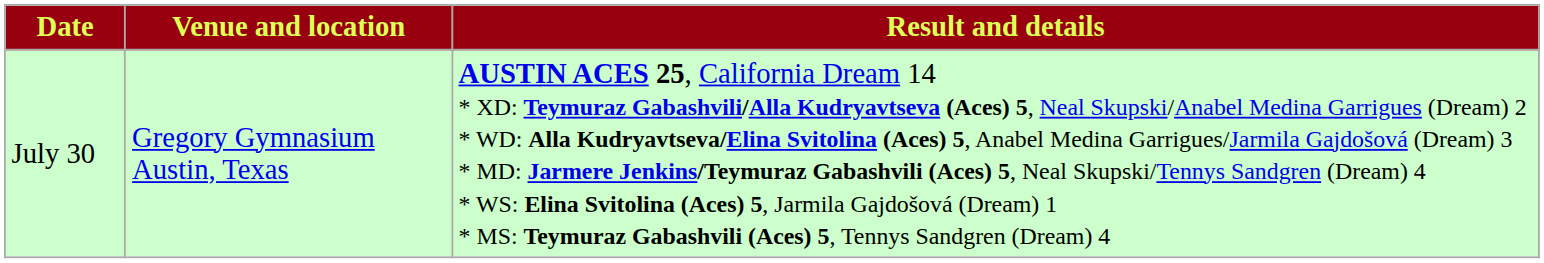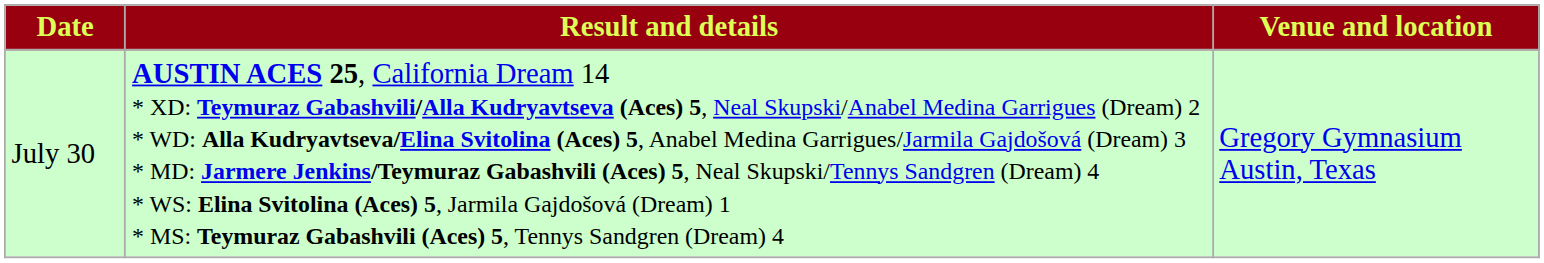 <table class="wikitable" style="text-align:left">
 <tr>
 <th style="background:#98000F; color:#DDFF55" width="60px">Date</th>
+<th style="background:#98000F; color:#DDFF55" width="600px">Result and details</th>
 <th style="background:#98000F; color:#DDFF55" width="175px">Venue and location</th>
-<th style="background:#98000F; color:#DDFF55" width="600px">Result and details</th>
 </tr>
 <tr bgcolor="CCFFCC">
 <td>July 30</td>
+<td><strong><a href='#'>AUSTIN ACES</a> 25</strong>, <a href='#'>California Dream</a> 14<br><small>* XD: <strong><a href='#'>Teymuraz Gabashvili</a>/<a href='#'>Alla Kudryavtseva</a> (Aces) 5</strong>, <a href='#'>Neal Skupski</a>/<a href='#'>Anabel Medina Garrigues</a> (Dream) 2<br>* WD: <strong>Alla Kudryavtseva/<a href='#'>Elina Svitolina</a> (Aces) 5</strong>, Anabel Medina Garrigues/<a href='#'>Jarmila Gajdošová</a> (Dream) 3<br>* MD: <strong><a href='#'>Jarmere Jenkins</a>/Teymuraz Gabashvili (Aces) 5</strong>, Neal Skupski/<a href='#'>Tennys Sandgren</a> (Dream) 4<br>* WS: <strong>Elina Svitolina (Aces) 5</strong>, Jarmila Gajdošová (Dream) 1<br>* MS: <strong>Teymuraz Gabashvili (Aces) 5</strong>, Tennys Sandgren (Dream) 4</small></td>
 <td><a href='#'>Gregory Gymnasium</a><br><a href='#'>Austin, Texas</a></td>
-<td><strong><a href='#'>AUSTIN ACES</a> 25</strong>, <a href='#'>California Dream</a> 14<br><small>* XD: <strong><a href='#'>Teymuraz Gabashvili</a>/<a href='#'>Alla Kudryavtseva</a> (Aces) 5</strong>, <a href='#'>Neal Skupski</a>/<a href='#'>Anabel Medina Garrigues</a> (Dream) 2<br>* WD: <strong>Alla Kudryavtseva/<a href='#'>Elina Svitolina</a> (Aces) 5</strong>, Anabel Medina Garrigues/<a href='#'>Jarmila Gajdošová</a> (Dream) 3<br>* MD: <strong><a href='#'>Jarmere Jenkins</a>/Teymuraz Gabashvili (Aces) 5</strong>, Neal Skupski/<a href='#'>Tennys Sandgren</a> (Dream) 4<br>* WS: <strong>Elina Svitolina (Aces) 5</strong>, Jarmila Gajdošová (Dream) 1<br>* MS: <strong>Teymuraz Gabashvili (Aces) 5</strong>, Tennys Sandgren (Dream) 4</small></td>
 </tr>
 </table>
